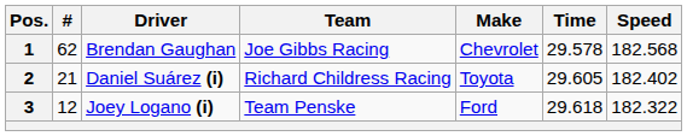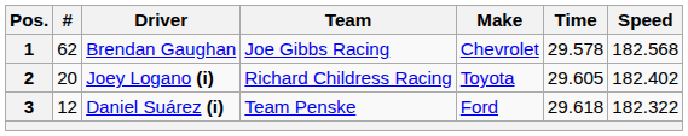 <table class="wikitable" style="font-size:95%">
 <tr>
 <th>Pos.</th>
 <th>#</th>
 <th>Driver</th>
 <th>Team</th>
 <th>Make</th>
 <th>Time</th>
 <th>Speed</th>
 </tr>
 <tr>
 <th>1</th>
 <td>62</td>
 <td><a href='#'>Brendan Gaughan</a></td>
 <td><a href='#'>Joe Gibbs Racing</a></td>
 <td><a href='#'>Chevrolet</a></td>
 <td>29.578</td>
 <td>182.568</td>
 </tr>
 <tr>
 <th>2</th>
-<td>21</td>
-<td><a href='#'>Daniel Suárez</a> <strong>(i)</strong></td>
+<td>20</td>
+<td><a href='#'>Joey Logano</a> <strong>(i)</strong></td>
 <td><a href='#'>Richard Childress Racing</a></td>
 <td><a href='#'>Toyota</a></td>
 <td>29.605</td>
 <td>182.402</td>
 </tr>
 <tr>
 <th>3</th>
 <td>12</td>
-<td><a href='#'>Joey Logano</a> <strong>(i)</strong></td>
+<td><a href='#'>Daniel Suárez</a> <strong>(i)</strong></td>
 <td><a href='#'>Team Penske</a></td>
 <td><a href='#'>Ford</a></td>
 <td>29.618</td>
 <td>182.322</td>
 </tr>
 <tr>
 <th colspan="7"></th>
 </tr>
 </table>
